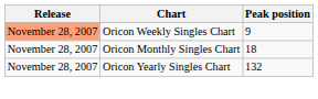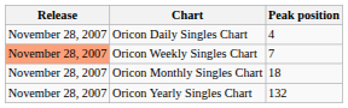 <table class="wikitable">
 <tr>
 <th>Release</th>
 <th>Chart</th>
 <th>Peak position</th>
 </tr>
 <tr>
+<td>November 28, 2007</td>
+<td>Oricon Daily Singles Chart</td>
+<td>4</td>
+</tr>
+<tr>
 <td style="background: lightsalmon;">November 28, 2007</td>
 <td>Oricon Weekly Singles Chart</td>
-<td>9</td>
+<td>7</td>
 </tr>
 <tr>
 <td>November 28, 2007</td>
 <td>Oricon Monthly Singles Chart</td>
 <td>18</td>
 </tr>
 <tr>
 <td>November 28, 2007</td>
 <td>Oricon Yearly Singles Chart</td>
 <td>132</td>
 </tr>
 </table>
